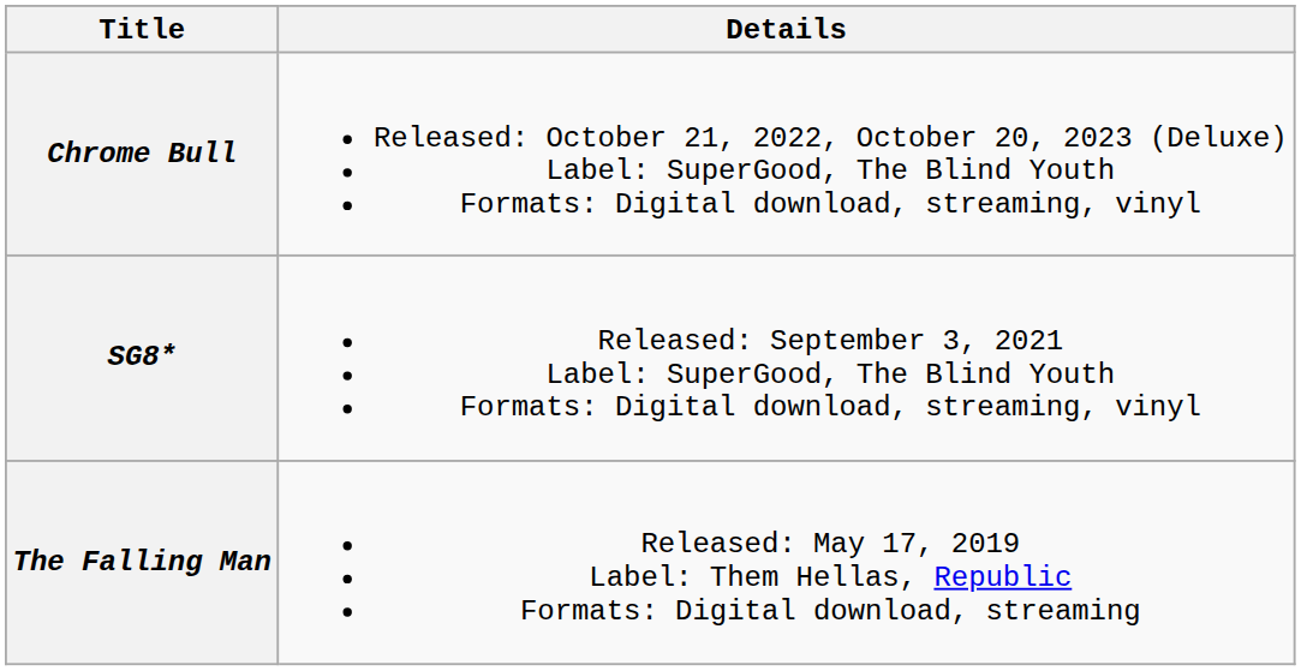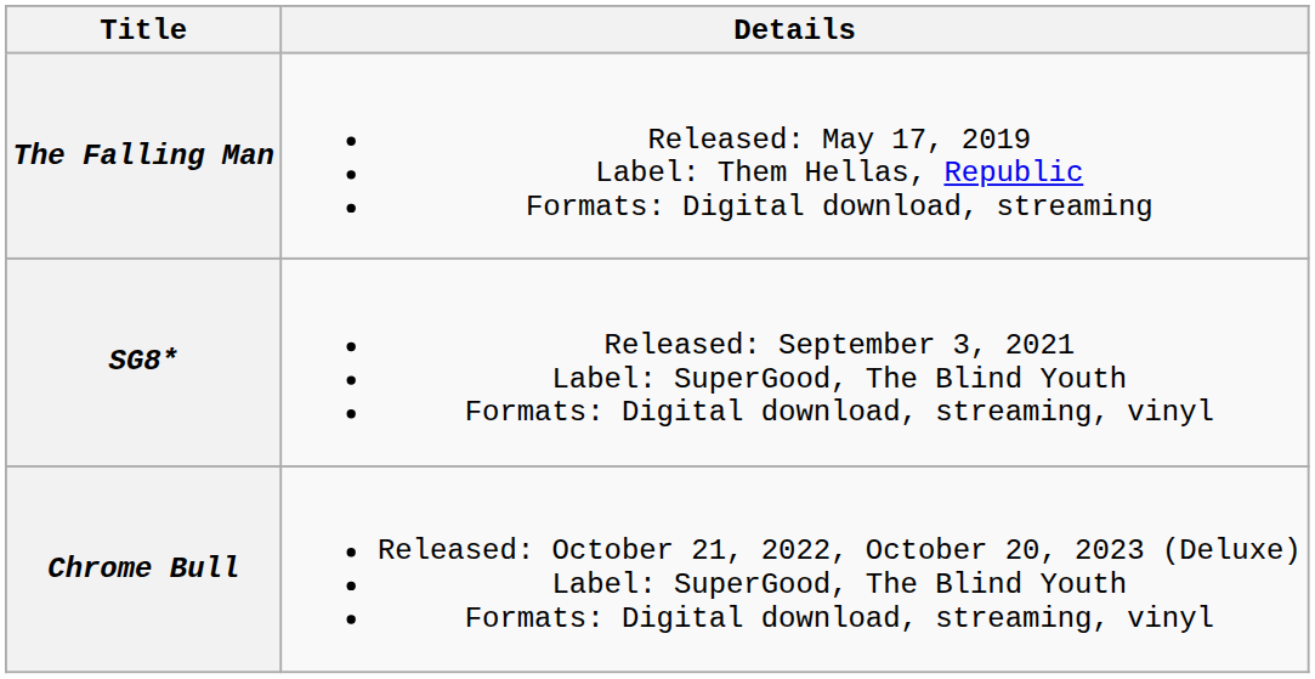 <table class="wikitable plainrowheaders" style="text-align:center;">
 <tr>
 <th>Title</th>
 <th>Details</th>
 </tr>
 <tr>
-<th scope="row"><em>Chrome Bull</em></th>
-<td><br><ul><li>Released: October 21, 2022, October 20, 2023 (Deluxe)</li><li>Label: SuperGood, The Blind Youth</li><li>Formats: Digital download, streaming, vinyl</li></ul></td>
+<th scope="row"><em>The Falling Man</em></th>
+<td><br><ul><li>Released: May 17, 2019</li><li>Label: Them Hellas, <a href='#'>Republic</a></li><li>Formats: Digital download, streaming</li></ul></td>
 </tr>
 <tr>
 <th scope="row"><em>SG8*</em></th>
 <td><br><ul><li>Released: September 3, 2021</li><li>Label: SuperGood, The Blind Youth</li><li>Formats: Digital download, streaming, vinyl</li></ul></td>
 </tr>
 <tr>
-<th scope="row"><em>The Falling Man</em></th>
-<td><br><ul><li>Released: May 17, 2019</li><li>Label: Them Hellas, <a href='#'>Republic</a></li><li>Formats: Digital download, streaming</li></ul></td>
+<th scope="row"><em>Chrome Bull</em></th>
+<td><br><ul><li>Released: October 21, 2022, October 20, 2023 (Deluxe)</li><li>Label: SuperGood, The Blind Youth</li><li>Formats: Digital download, streaming, vinyl</li></ul></td>
 </tr>
 </table>
